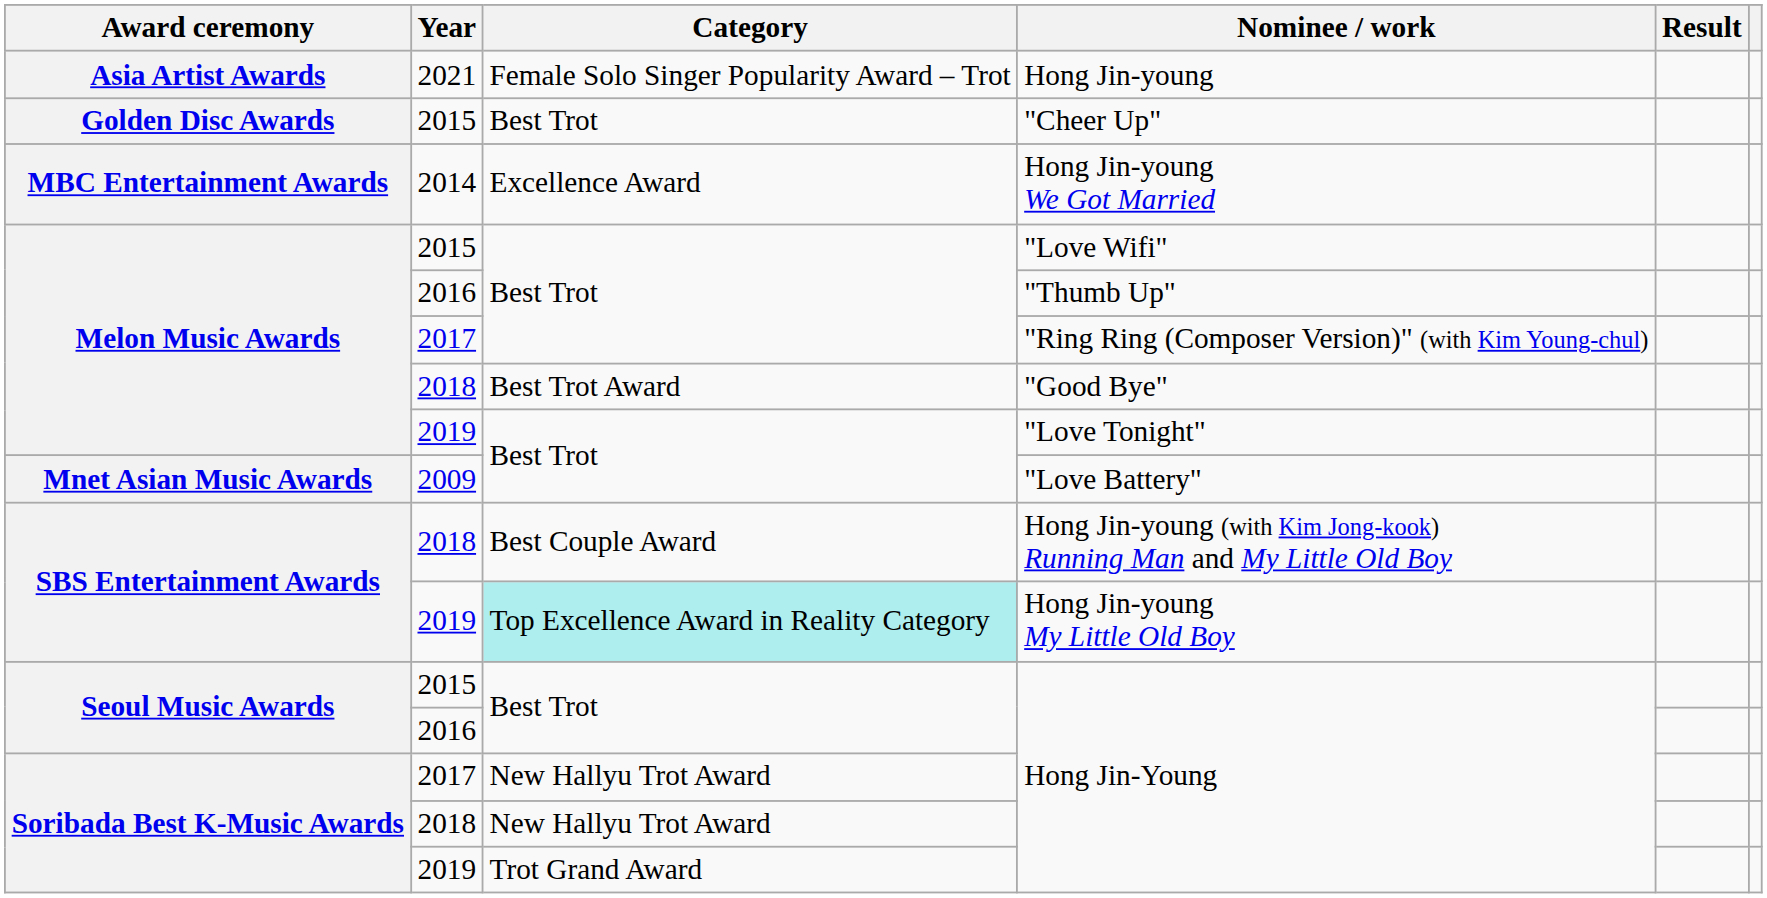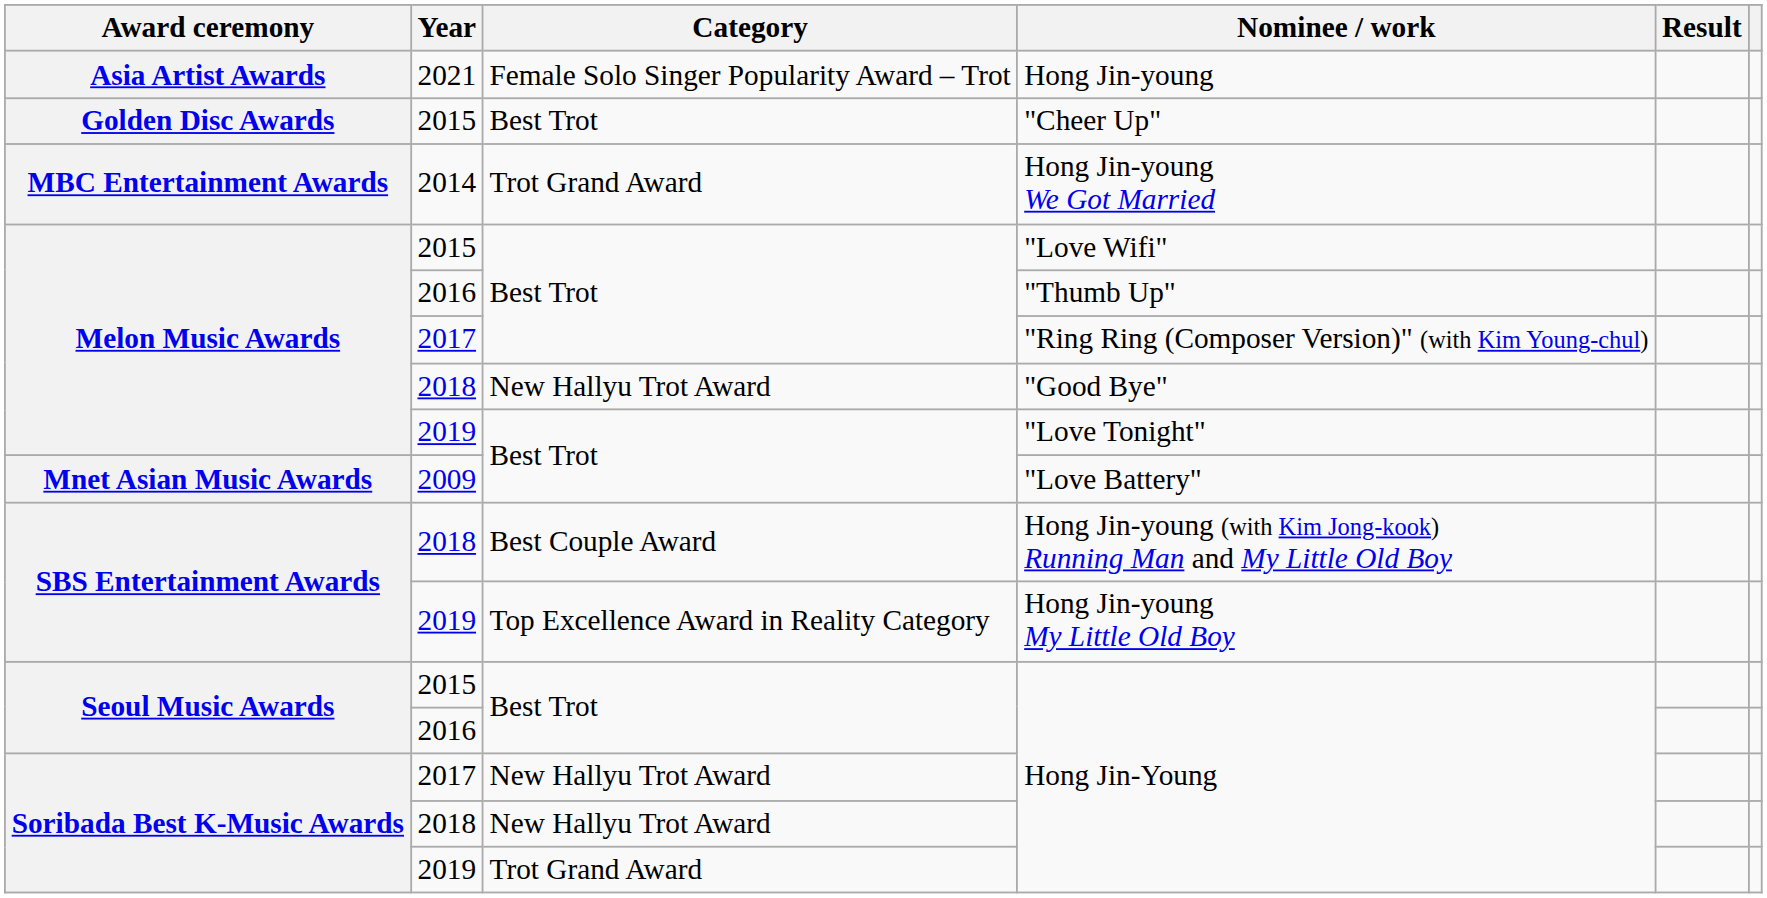 <table class="wikitable sortable plainrowheaders">
 <tr>
 <th scope="col">Award ceremony</th>
 <th scope="col">Year</th>
 <th scope="col">Category</th>
 <th scope="col">Nominee / work</th>
 <th scope="col">Result</th>
 <th scope="col" class="unsortable"></th>
 </tr>
 <tr>
 <th scope="row"><a href='#'>Asia Artist Awards</a></th>
 <td style="text-align:center">2021</td>
 <td>Female Solo Singer Popularity Award – Trot</td>
 <td>Hong Jin-young</td>
 <td></td>
 <td style="text-align:center"></td>
 </tr>
 <tr>
 <th scope="row"><a href='#'>Golden Disc Awards</a></th>
 <td style="text-align:center">2015</td>
 <td>Best Trot</td>
 <td>"Cheer Up"</td>
 <td></td>
 <td style="text-align:center"></td>
 </tr>
 <tr>
 <th scope="row"><a href='#'>MBC Entertainment Awards</a></th>
 <td style="text-align:center">2014</td>
-<td>Excellence Award</td>
+<td>Trot Grand Award</td>
 <td>Hong Jin-young<br><em><a href='#'>We Got Married</a></em></td>
 <td></td>
 <td style="text-align:center"></td>
 </tr>
 <tr>
 <th scope="row" rowspan="5"><a href='#'>Melon Music Awards</a></th>
 <td style="text-align:center">2015</td>
 <td rowspan="3">Best Trot</td>
 <td>"Love Wifi"</td>
 <td></td>
 <td style="text-align:center"></td>
 </tr>
 <tr>
 <td style="text-align:center">2016</td>
 <td>"Thumb Up"</td>
 <td></td>
 <td style="text-align:center"></td>
 </tr>
 <tr>
 <td style="text-align:center"><a href='#'>2017</a></td>
 <td>"Ring Ring (Composer Version)" <small>(with <a href='#'>Kim Young-chul</a>)</small></td>
 <td></td>
 <td style="text-align:center"></td>
 </tr>
 <tr>
 <td style="text-align:center"><a href='#'>2018</a></td>
-<td>Best Trot Award</td>
+<td>New Hallyu Trot Award</td>
 <td>"Good Bye"</td>
 <td></td>
 <td style="text-align:center"></td>
 </tr>
 <tr>
 <td style="text-align:center"><a href='#'>2019</a></td>
 <td rowspan="2">Best Trot</td>
 <td>"Love Tonight"</td>
 <td></td>
 <td style="text-align:center"></td>
 </tr>
 <tr>
 <th scope="row"><a href='#'>Mnet Asian Music Awards</a></th>
 <td style="text-align:center"><a href='#'>2009</a></td>
 <td>"Love Battery"</td>
 <td></td>
 <td style="text-align:center"></td>
 </tr>
 <tr>
 <th scope="row" rowspan="2"><a href='#'>SBS Entertainment Awards</a></th>
 <td style="text-align:center"><a href='#'>2018</a></td>
 <td>Best Couple Award</td>
 <td>Hong Jin-young <small>(with <a href='#'>Kim Jong-kook</a>)</small><br><em><a href='#'>Running Man</a></em> and <em><a href='#'>My Little Old Boy</a></em></td>
 <td></td>
 <td style="text-align:center"></td>
 </tr>
 <tr>
 <td style="text-align:center"><a href='#'>2019</a></td>
-<td style="background: paleturquoise;">Top Excellence Award in Reality Category</td>
+<td>Top Excellence Award in Reality Category</td>
 <td>Hong Jin-young<br><em><a href='#'>My Little Old Boy</a></em></td>
 <td></td>
 <td style="text-align:center"></td>
 </tr>
 <tr>
 <th scope="row" rowspan="2"><a href='#'>Seoul Music Awards</a></th>
 <td style="text-align:center">2015</td>
 <td rowspan="2">Best Trot</td>
 <td rowspan="5">Hong Jin-Young</td>
 <td></td>
 <td style="text-align:center"></td>
 </tr>
 <tr>
 <td style="text-align:center">2016</td>
 <td></td>
 <td style="text-align:center"></td>
 </tr>
 <tr>
 <th scope="row" rowspan="3"><a href='#'>Soribada Best K-Music Awards</a></th>
 <td style="text-align:center">2017</td>
 <td>New Hallyu Trot Award</td>
 <td></td>
 <td style="text-align:center"></td>
 </tr>
 <tr>
 <td style="text-align:center">2018</td>
 <td>New Hallyu Trot Award</td>
 <td></td>
 <td style="text-align:center"></td>
 </tr>
 <tr>
 <td style="text-align:center">2019</td>
 <td>Trot Grand Award</td>
 <td></td>
 <td style="text-align:center"></td>
 </tr>
 </table>
